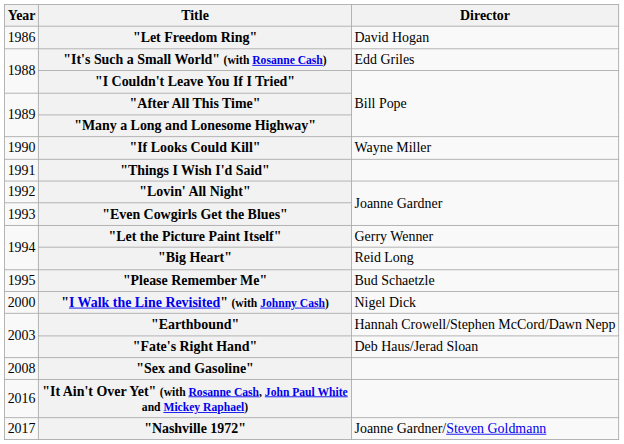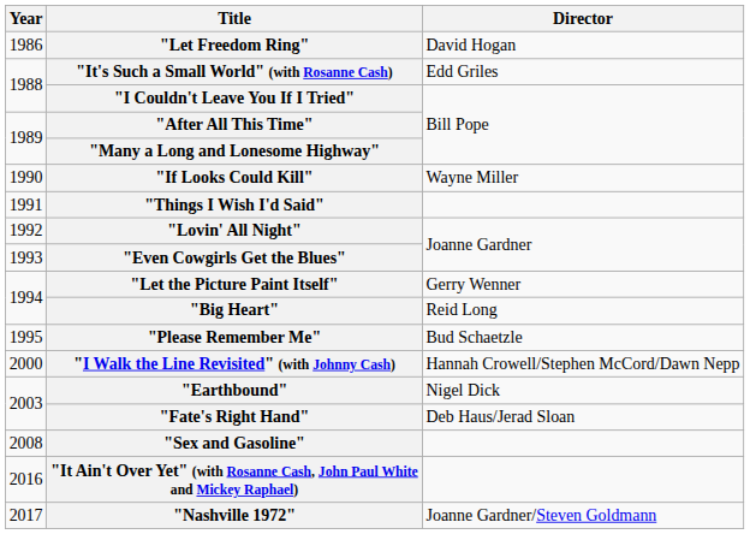 <table class="wikitable plainrowheaders">
 <tr>
 <th>Year</th>
 <th style="width:22em;">Title</th>
 <th>Director</th>
 </tr>
 <tr>
 <td>1986</td>
 <th scope="row">"Let Freedom Ring"</th>
 <td>David Hogan</td>
 </tr>
 <tr>
 <td rowspan="2">1988</td>
 <th scope="row">"It's Such a Small World" <small>(with <a href='#'>Rosanne Cash</a>)</small></th>
 <td>Edd Griles</td>
 </tr>
 <tr>
 <th scope="row">"I Couldn't Leave You If I Tried"</th>
 <td rowspan="3">Bill Pope</td>
 </tr>
 <tr>
 <td rowspan="2">1989</td>
 <th scope="row">"After All This Time"</th>
 </tr>
 <tr>
 <th scope="row">"Many a Long and Lonesome Highway"</th>
 </tr>
 <tr>
 <td>1990</td>
 <th scope="row">"If Looks Could Kill"</th>
 <td>Wayne Miller</td>
 </tr>
 <tr>
 <td>1991</td>
 <th scope="row">"Things I Wish I'd Said"</th>
 <td></td>
 </tr>
 <tr>
 <td>1992</td>
 <th scope="row">"Lovin' All Night"</th>
 <td rowspan="2">Joanne Gardner</td>
 </tr>
 <tr>
 <td>1993</td>
 <th scope="row">"Even Cowgirls Get the Blues"</th>
 </tr>
 <tr>
 <td rowspan="2">1994</td>
 <th scope="row">"Let the Picture Paint Itself"</th>
 <td>Gerry Wenner</td>
 </tr>
 <tr>
 <th scope="row">"Big Heart"</th>
 <td>Reid Long</td>
 </tr>
 <tr>
 <td>1995</td>
 <th scope="row">"Please Remember Me"</th>
 <td>Bud Schaetzle</td>
 </tr>
 <tr>
 <td>2000</td>
 <th scope="row">"<a href='#'>I Walk the Line Revisited</a>" <small>(with <a href='#'>Johnny Cash</a>)</small></th>
-<td>Nigel Dick</td>
+<td>Hannah Crowell/Stephen McCord/Dawn Nepp</td>
 </tr>
 <tr>
 <td rowspan="2">2003</td>
 <th scope="row">"Earthbound"</th>
-<td>Hannah Crowell/Stephen McCord/Dawn Nepp</td>
+<td>Nigel Dick</td>
 </tr>
 <tr>
 <th scope="row">"Fate's Right Hand"</th>
 <td>Deb Haus/Jerad Sloan</td>
 </tr>
 <tr>
 <td>2008</td>
 <th scope="row">"Sex and Gasoline"</th>
 <td></td>
 </tr>
 <tr>
 <td rowspan="1">2016</td>
 <th scope="row">"It Ain't Over Yet" <small>(with <a href='#'>Rosanne Cash</a>, <a href='#'>John Paul White</a> and <a href='#'>Mickey Raphael</a>)</small></th>
 <td></td>
 </tr>
 <tr>
 <td>2017</td>
 <th scope="row">"Nashville 1972"</th>
 <td>Joanne Gardner/<a href='#'>Steven Goldmann</a></td>
 </tr>
 </table>
